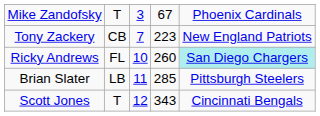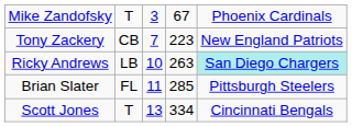 <table class=wikitable style="text-align:center">
 <tr>
 <td><a href='#'>Mike Zandofsky</a></td>
 <td>T</td>
 <td><a href='#'>3</a></td>
 <td>67</td>
 <td><a href='#'>Phoenix Cardinals</a></td>
 </tr>
 <tr>
 <td><a href='#'>Tony Zackery</a></td>
 <td>CB</td>
 <td><a href='#'>7</a></td>
 <td>223</td>
 <td><a href='#'>New England Patriots</a></td>
 </tr>
 <tr>
 <td><a href='#'>Ricky Andrews</a></td>
-<td>FL</td>
+<td>LB</td>
 <td><a href='#'>10</a></td>
-<td>260</td>
+<td>263</td>
 <td style="background: paleturquoise;"><a href='#'>San Diego Chargers</a></td>
 </tr>
 <tr>
 <td>Brian Slater</td>
-<td>LB</td>
+<td>FL</td>
 <td><a href='#'>11</a></td>
 <td>285</td>
 <td><a href='#'>Pittsburgh Steelers</a></td>
 </tr>
 <tr>
 <td><a href='#'>Scott Jones</a></td>
 <td>T</td>
-<td><a href='#'>12</a></td>
-<td>343</td>
+<td><a href='#'>13</a></td>
+<td>334</td>
 <td><a href='#'>Cincinnati Bengals</a></td>
 </tr>
 </table>
